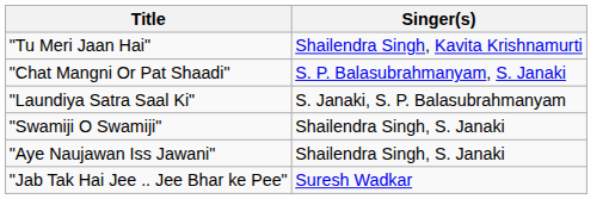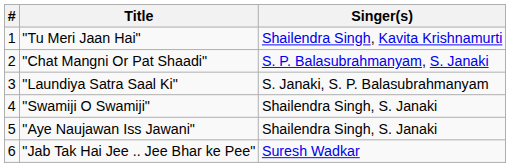 <table class="wikitable" style="font-size:95%;">
 <tr>
+<th>#</th>
 <th>Title</th>
 <th>Singer(s)</th>
 </tr>
 <tr>
+<td>1</td>
 <td>"Tu Meri Jaan Hai"</td>
 <td><a href='#'>Shailendra Singh</a>, <a href='#'>Kavita Krishnamurti</a></td>
 </tr>
 <tr>
+<td>2</td>
 <td>"Chat Mangni Or Pat Shaadi"</td>
 <td><a href='#'>S. P. Balasubrahmanyam</a>, <a href='#'>S. Janaki</a></td>
 </tr>
 <tr>
+<td>3</td>
 <td>"Laundiya Satra Saal Ki"</td>
 <td>S. Janaki, S. P. Balasubrahmanyam</td>
 </tr>
 <tr>
+<td>4</td>
 <td>"Swamiji O Swamiji"</td>
 <td>Shailendra Singh, S. Janaki</td>
 </tr>
 <tr>
+<td>5</td>
 <td>"Aye Naujawan Iss Jawani"</td>
 <td>Shailendra Singh, S. Janaki</td>
 </tr>
 <tr>
+<td>6</td>
 <td>"Jab Tak Hai Jee .. Jee Bhar ke Pee"</td>
 <td><a href='#'>Suresh Wadkar</a></td>
 </tr>
 </table>
